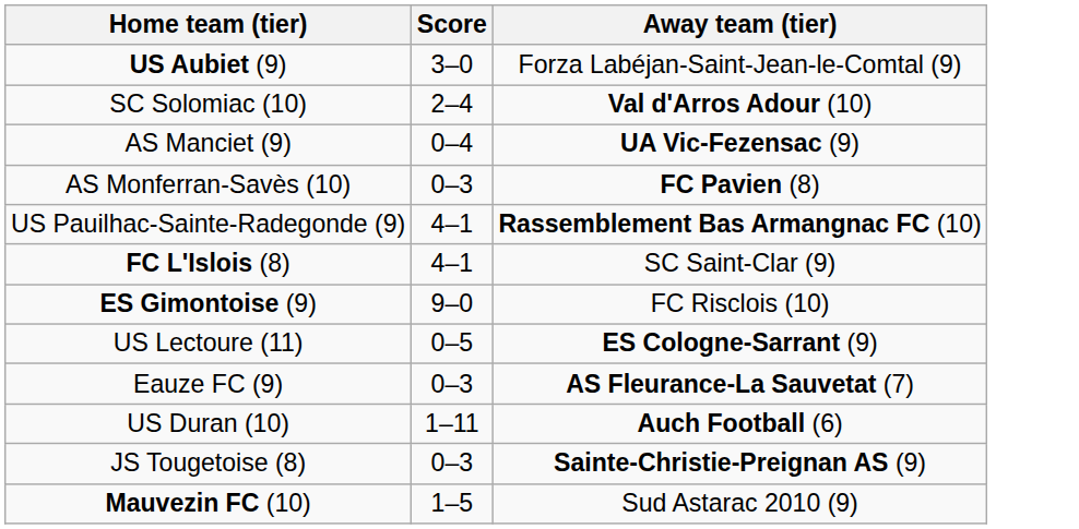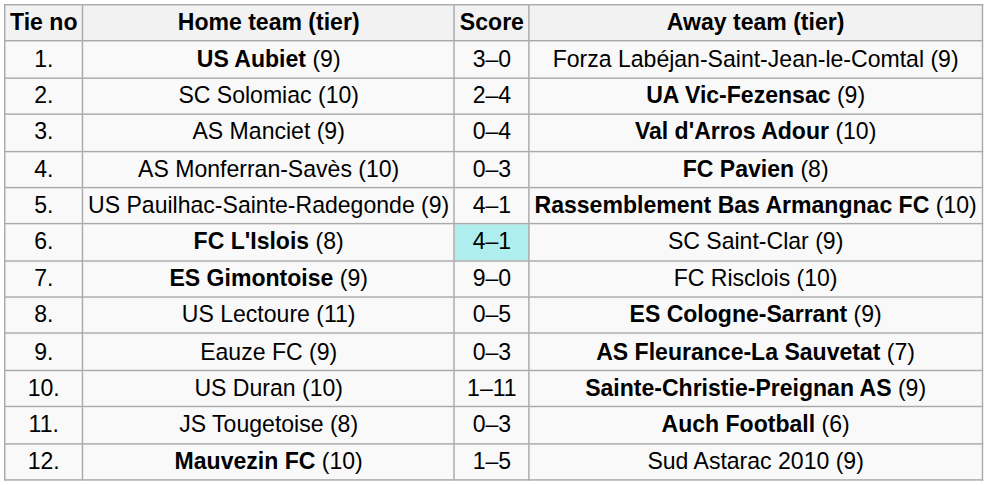 <table class="wikitable" style="text-align: center">
 <tr>
+<th>Tie no</th>
 <th>Home team (tier)</th>
 <th>Score</th>
 <th>Away team (tier)</th>
 </tr>
 <tr>
+<td>1.</td>
 <td><strong>US Aubiet</strong> (9)</td>
 <td>3–0</td>
 <td>Forza Labéjan-Saint-Jean-le-Comtal (9)</td>
 </tr>
 <tr>
+<td>2.</td>
 <td>SC Solomiac (10)</td>
 <td>2–4</td>
+<td><strong>UA Vic-Fezensac</strong> (9)</td>
+</tr>
+<tr>
+<td>3.</td>
+<td>AS Manciet (9)</td>
+<td>0–4</td>
 <td><strong>Val d'Arros Adour</strong> (10)</td>
 </tr>
 <tr>
-<td>AS Manciet (9)</td>
-<td>0–4</td>
-<td><strong>UA Vic-Fezensac</strong> (9)</td>
-</tr>
-<tr>
+<td>4.</td>
 <td>AS Monferran-Savès (10)</td>
 <td>0–3</td>
 <td><strong>FC Pavien</strong> (8)</td>
 </tr>
 <tr>
+<td>5.</td>
 <td>US Pauilhac-Sainte-Radegonde (9)</td>
 <td>4–1</td>
 <td><strong>Rassemblement Bas Armangnac FC</strong> (10)</td>
 </tr>
 <tr>
+<td>6.</td>
 <td><strong>FC L'Islois</strong> (8)</td>
-<td>4–1</td>
+<td style="background: paleturquoise;">4–1</td>
 <td>SC Saint-Clar (9)</td>
 </tr>
 <tr>
+<td>7.</td>
 <td><strong>ES Gimontoise</strong> (9)</td>
 <td>9–0</td>
 <td>FC Risclois (10)</td>
 </tr>
 <tr>
+<td>8.</td>
 <td>US Lectoure (11)</td>
 <td>0–5</td>
 <td><strong>ES Cologne-Sarrant</strong>  (9)</td>
 </tr>
 <tr>
+<td>9.</td>
 <td>Eauze FC (9)</td>
 <td>0–3</td>
 <td><strong>AS Fleurance-La Sauvetat</strong> (7)</td>
 </tr>
 <tr>
+<td>10.</td>
 <td>US Duran (10)</td>
 <td>1–11</td>
+<td><strong>Sainte-Christie-Preignan AS</strong> (9)</td>
+</tr>
+<tr>
+<td>11.</td>
+<td>JS Tougetoise (8)</td>
+<td>0–3</td>
 <td><strong>Auch Football</strong> (6)</td>
 </tr>
 <tr>
-<td>JS Tougetoise (8)</td>
-<td>0–3</td>
-<td><strong>Sainte-Christie-Preignan AS</strong> (9)</td>
-</tr>
-<tr>
+<td>12.</td>
 <td><strong>Mauvezin FC</strong> (10)</td>
 <td>1–5</td>
 <td>Sud Astarac 2010 (9)</td>
 </tr>
 </table>
